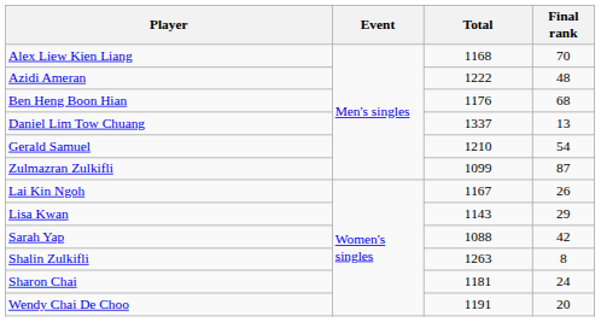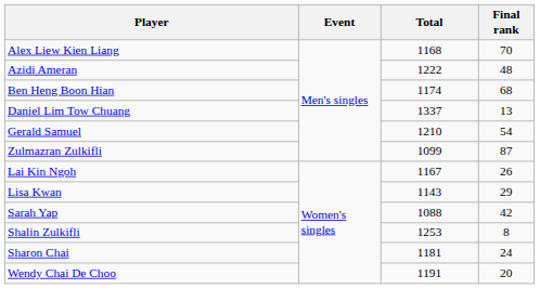 <table class="wikitable" width="70%" style="text-align:center; font-size:90%">
 <tr>
 <th width="30%">Player</th>
 <th width="7%">Event</th>
 <th width="10%">Total</th>
 <th width="5%">Final rank</th>
 </tr>
 <tr>
 <td align=left><a href='#'>Alex Liew Kien Liang</a></td>
 <td rowspan=6 align=left><a href='#'>Men's singles</a></td>
 <td>1168</td>
 <td>70</td>
 </tr>
 <tr>
 <td align=left><a href='#'>Azidi Ameran</a></td>
 <td>1222</td>
 <td>48</td>
 </tr>
 <tr>
 <td align=left><a href='#'>Ben Heng Boon Hian</a></td>
-<td>1176</td>
+<td>1174</td>
 <td>68</td>
 </tr>
 <tr>
 <td align=left><a href='#'>Daniel Lim Tow Chuang</a></td>
 <td>1337</td>
 <td>13</td>
 </tr>
 <tr>
 <td align=left><a href='#'>Gerald Samuel</a></td>
 <td>1210</td>
 <td>54</td>
 </tr>
 <tr>
 <td align=left><a href='#'>Zulmazran Zulkifli</a></td>
 <td>1099</td>
 <td>87</td>
 </tr>
 <tr>
 <td align=left><a href='#'>Lai Kin Ngoh</a></td>
 <td rowspan=6 align=left><a href='#'>Women's singles</a></td>
 <td>1167</td>
 <td>26</td>
 </tr>
 <tr>
 <td align=left><a href='#'>Lisa Kwan</a></td>
 <td>1143</td>
 <td>29</td>
 </tr>
 <tr>
 <td align=left><a href='#'>Sarah Yap</a></td>
 <td>1088</td>
 <td>42</td>
 </tr>
 <tr>
 <td align=left><a href='#'>Shalin Zulkifli</a></td>
-<td>1263</td>
+<td>1253</td>
 <td>8</td>
 </tr>
 <tr>
 <td align=left><a href='#'>Sharon Chai</a></td>
 <td>1181</td>
 <td>24</td>
 </tr>
 <tr>
 <td align=left><a href='#'>Wendy Chai De Choo</a></td>
 <td>1191</td>
 <td>20</td>
 </tr>
 </table>
